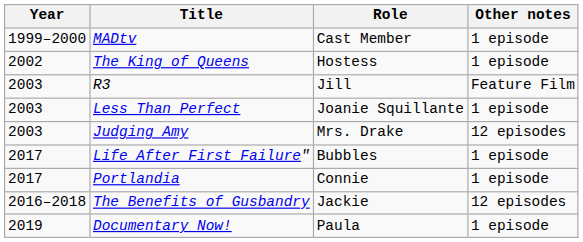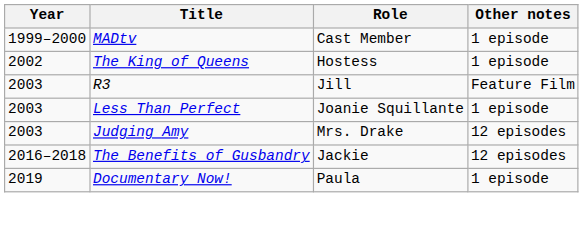 <table class="wikitable" style="font-size: 95%;">
 <tr>
 <th>Year</th>
 <th>Title</th>
 <th>Role</th>
 <th>Other notes</th>
 </tr>
 <tr>
 <td>1999–2000</td>
 <td><em><a href='#'>MADtv</a></em></td>
 <td>Cast Member</td>
 <td>1 episode</td>
 </tr>
 <tr>
 <td>2002</td>
 <td><em><a href='#'>The King of Queens</a></em></td>
 <td>Hostess</td>
 <td>1 episode</td>
 </tr>
 <tr>
 <td>2003</td>
 <td><em>R3</em></td>
 <td>Jill</td>
 <td>Feature Film</td>
 </tr>
 <tr>
 <td>2003</td>
 <td><em><a href='#'>Less Than Perfect</a></em></td>
 <td>Joanie Squillante</td>
 <td>1 episode</td>
 </tr>
 <tr>
 <td>2003</td>
 <td><em><a href='#'>Judging Amy</a></em></td>
 <td>Mrs. Drake</td>
 <td>12 episodes</td>
 </tr>
 <tr>
-<td>2017</td>
-<td><em><a href='#'>Life After First Failure</a>" </em></td>
-<td>Bubbles</td>
-<td>1 episode</td>
-</tr>
-<tr>
-<td>2017</td>
-<td><em><a href='#'>Portlandia</a></em></td>
-<td>Connie</td>
-<td>1 episode</td>
-</tr>
-<tr>
 <td>2016–2018</td>
 <td><em><a href='#'>The Benefits of Gusbandry</a></em></td>
 <td>Jackie</td>
 <td>12 episodes</td>
 </tr>
 <tr>
 <td>2019</td>
 <td><em><a href='#'>Documentary Now!</a></em></td>
 <td>Paula</td>
 <td>1 episode</td>
 </tr>
 </table>
